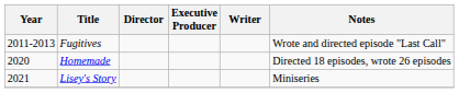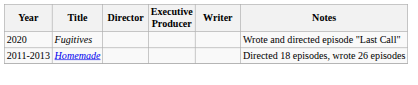 <table class="wikitable">
 <tr>
 <th>Year</th>
 <th>Title</th>
 <th width=65>Director</th>
 <th width=65>Executive<br>Producer</th>
 <th width=65>Writer</th>
 <th>Notes</th>
 </tr>
 <tr>
-<td>2011-2013</td>
+<td>2020</td>
 <td><em>Fugitives</em></td>
 <td></td>
 <td></td>
 <td></td>
 <td>Wrote and directed episode "Last Call"</td>
 </tr>
 <tr>
-<td>2020</td>
+<td>2011-2013</td>
 <td><em><a href='#'>Homemade</a></em></td>
 <td></td>
 <td></td>
 <td></td>
 <td>Directed 18 episodes, wrote 26 episodes</td>
 </tr>
 <tr>
-<td>2021</td>
-<td><em><a href='#'>Lisey's Story</a></em></td>
-<td></td>
-<td></td>
-<td></td>
-<td>Miniseries</td>
-</tr>
-<tr>
 </tr>
 </table>
